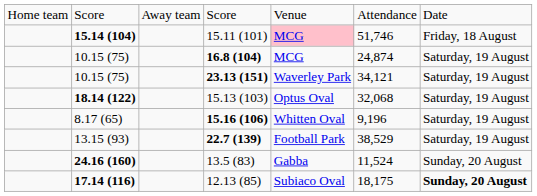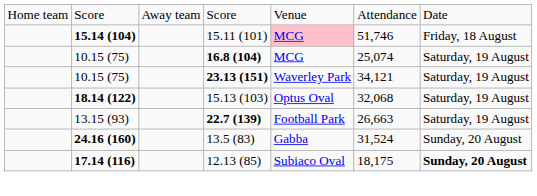 <table class="wikitable" style="text-align:left">
 <tr>
 <td>Home team</td>
 <td>Score</td>
 <td>Away team</td>
 <td>Score</td>
 <td>Venue</td>
 <td>Attendance</td>
 <td>Date</td>
 </tr>
 <tr>
 <td><strong></strong></td>
 <td><strong>15.14 (104)</strong></td>
 <td></td>
 <td>15.11 (101)</td>
 <td style="background: pink;"><a href='#'>MCG</a></td>
 <td>51,746</td>
 <td>Friday, 18 August</td>
 </tr>
 <tr>
 <td></td>
 <td>10.15 (75)</td>
 <td><strong></strong></td>
 <td><strong>16.8 (104)</strong></td>
 <td><a href='#'>MCG</a></td>
-<td>24,874</td>
+<td>25,074</td>
 <td>Saturday, 19 August</td>
 </tr>
 <tr>
 <td></td>
 <td>10.15 (75)</td>
 <td><strong></strong></td>
 <td><strong>23.13 (151)</strong></td>
 <td><a href='#'>Waverley Park</a></td>
 <td>34,121</td>
 <td>Saturday, 19 August</td>
 </tr>
 <tr>
 <td><strong></strong></td>
 <td><strong>18.14 (122)</strong></td>
 <td></td>
 <td>15.13 (103)</td>
 <td><a href='#'>Optus Oval</a></td>
 <td>32,068</td>
 <td>Saturday, 19 August</td>
 </tr>
 <tr>
 <td></td>
-<td>8.17 (65)</td>
-<td><strong></strong></td>
-<td><strong>15.16 (106)</strong></td>
-<td><a href='#'>Whitten Oval</a></td>
-<td>9,196</td>
-<td>Saturday, 19 August</td>
-</tr>
-<tr>
-<td></td>
 <td>13.15 (93)</td>
 <td><strong></strong></td>
 <td><strong>22.7 (139)</strong></td>
 <td><a href='#'>Football Park</a></td>
-<td>38,529</td>
+<td>26,663</td>
 <td>Saturday, 19 August</td>
 </tr>
 <tr>
 <td><strong></strong></td>
 <td><strong>24.16 (160)</strong></td>
 <td></td>
 <td>13.5 (83)</td>
 <td><a href='#'>Gabba</a></td>
-<td>11,524</td>
+<td>31,524</td>
 <td>Sunday, 20 August</td>
 </tr>
 <tr>
 <td><strong></strong></td>
 <td><strong>17.14 (116)</strong></td>
 <td></td>
 <td>12.13 (85)</td>
 <td><a href='#'>Subiaco Oval</a></td>
 <td>18,175</td>
 <td><strong>Sunday, 20 August</strong></td>
 </tr>
 </table>
